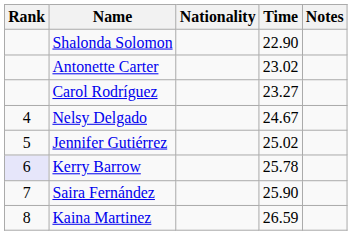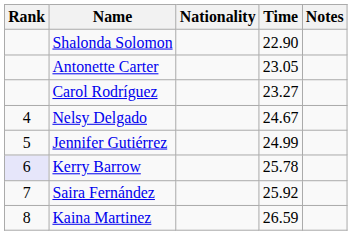 <table class="wikitable sortable" style="text-align:center">
 <tr>
 <th>Rank</th>
 <th>Name</th>
 <th>Nationality</th>
 <th>Time</th>
 <th>Notes</th>
 </tr>
 <tr>
 <td align=center></td>
 <td align=left><a href='#'>Shalonda Solomon</a></td>
 <td align=left></td>
 <td>22.90</td>
 <td></td>
 </tr>
 <tr>
 <td align=center></td>
 <td align=left><a href='#'>Antonette Carter</a></td>
 <td align=left></td>
-<td>23.02</td>
+<td>23.05</td>
 <td></td>
 </tr>
 <tr>
 <td align=center></td>
 <td align=left><a href='#'>Carol Rodríguez</a></td>
 <td align=left></td>
 <td>23.27</td>
 <td></td>
 </tr>
 <tr>
 <td align=center>4</td>
 <td align=left><a href='#'>Nelsy Delgado</a></td>
 <td align=left></td>
 <td>24.67</td>
 <td></td>
 </tr>
 <tr>
 <td align=center>5</td>
 <td align=left><a href='#'>Jennifer Gutiérrez</a></td>
 <td align=left></td>
-<td>25.02</td>
+<td>24.99</td>
 <td></td>
 </tr>
 <tr>
 <td align=center style="background: lavender;">6</td>
 <td align=left><a href='#'>Kerry Barrow</a></td>
 <td align=left></td>
 <td>25.78</td>
 <td></td>
 </tr>
 <tr>
 <td align=center>7</td>
 <td align=left><a href='#'>Saira Fernández</a></td>
 <td align=left></td>
-<td>25.90</td>
+<td>25.92</td>
 <td></td>
 </tr>
 <tr>
 <td align=center>8</td>
 <td align=left><a href='#'>Kaina Martinez</a></td>
 <td align=left></td>
 <td>26.59</td>
 <td></td>
 </tr>
 </table>
